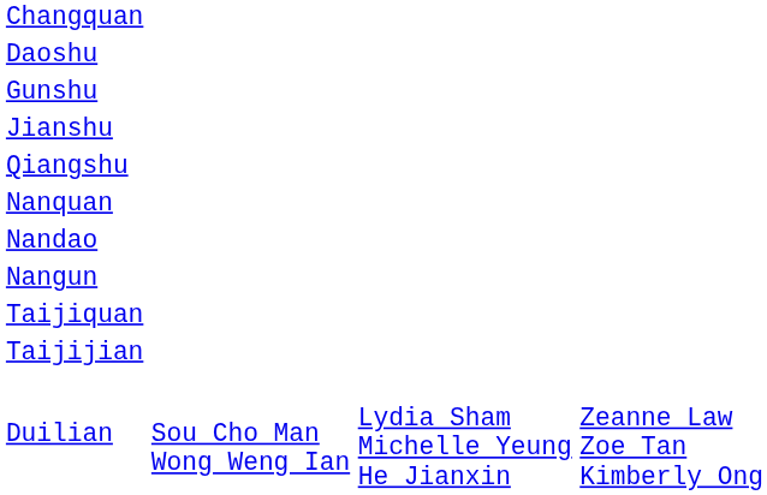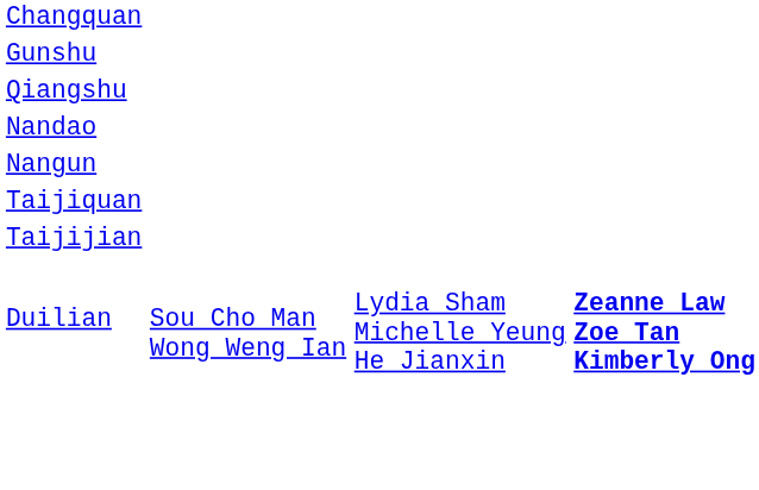 <table>
 <tr>
 <td><a href='#'>Changquan</a></td>
-<td></td>
-<td></td>
-<td></td>
-</tr>
-<tr>
-<td><a href='#'>Daoshu</a></td>
 <td></td>
 <td></td>
 <td></td>
 </tr>
 <tr>
 <td><a href='#'>Gunshu</a></td>
 <td></td>
 <td></td>
 <td></td>
 </tr>
 <tr>
-<td><a href='#'>Jianshu</a></td>
-<td></td>
-<td></td>
-<td></td>
-</tr>
-<tr>
 <td><a href='#'>Qiangshu</a></td>
-<td></td>
-<td></td>
-<td></td>
-</tr>
-<tr>
-<td><a href='#'>Nanquan</a></td>
 <td></td>
 <td></td>
 <td></td>
 </tr>
 <tr>
 <td><a href='#'>Nandao</a></td>
 <td></td>
 <td></td>
 <td></td>
 </tr>
 <tr>
 <td><a href='#'>Nangun</a></td>
 <td></td>
 <td></td>
 <td></td>
 </tr>
 <tr>
 <td><a href='#'>Taijiquan</a></td>
 <td></td>
 <td></td>
 <td></td>
 </tr>
 <tr>
 <td><a href='#'>Taijijian</a></td>
 <td></td>
 <td></td>
 <td></td>
 </tr>
 <tr>
 <td><a href='#'>Duilian</a></td>
 <td><br><a href='#'>Sou Cho Man</a><br><a href='#'>Wong Weng Ian</a></td>
 <td><br><a href='#'>Lydia Sham</a><br><a href='#'>Michelle Yeung</a><br><a href='#'>He Jianxin</a></td>
-<td><br><a href='#'>Zeanne Law</a><br><a href='#'>Zoe Tan</a><br><a href='#'>Kimberly Ong</a></td>
+<td><strong><br><a href='#'>Zeanne Law</a><br><a href='#'>Zoe Tan</a><br><a href='#'>Kimberly Ong</a></strong></td>
 </tr>
 </table>
